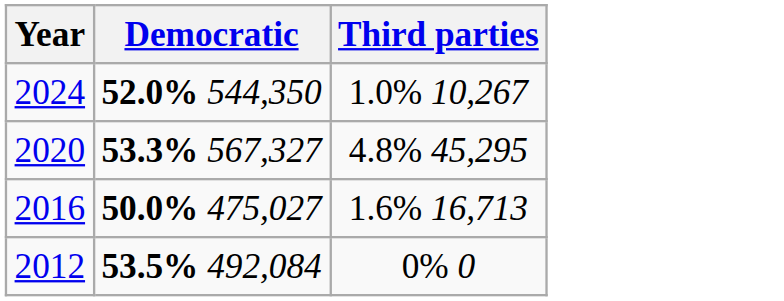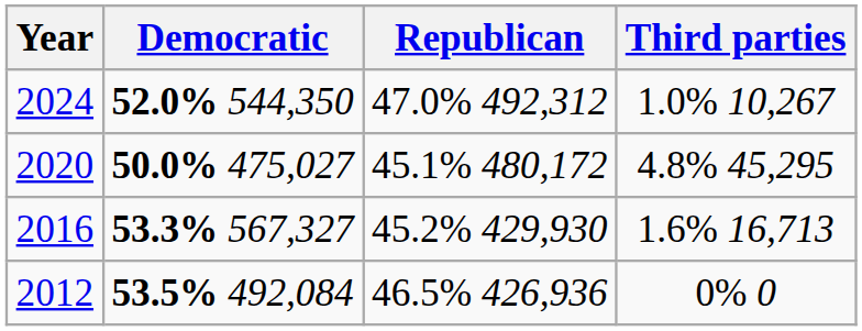 <table class="wikitable" style="float:center; margin:1em; font-size:95%;">
 <tr>
 <th>Year</th>
 <th><a href='#'>Democratic</a></th>
+<th><a href='#'>Republican</a></th>
 <th><a href='#'>Third parties</a></th>
 </tr>
 <tr>
 <td align="center" ><a href='#'>2024</a></td>
 <td align="center" ><strong>52.0%</strong> <em>544,350</em></td>
+<td align="center" >47.0% <em>492,312</em></td>
 <td align="center" >1.0% <em>10,267</em></td>
 </tr>
 <tr>
 <td align="center" ><a href='#'>2020</a></td>
-<td align="center" ><strong>53.3%</strong> <em>567,327</em></td>
+<td align="center" ><strong>50.0%</strong> <em>475,027</em></td>
+<td align="center" >45.1% <em>480,172</em></td>
 <td align="center" >4.8% <em>45,295</em></td>
 </tr>
 <tr>
 <td align="center" ><a href='#'>2016</a></td>
-<td align="center" ><strong>50.0%</strong> <em>475,027</em></td>
+<td align="center" ><strong>53.3%</strong> <em>567,327</em></td>
+<td align="center" >45.2% <em>429,930</em></td>
 <td align="center" >1.6% <em>16,713</em></td>
 </tr>
 <tr>
 <td align="center" ><a href='#'>2012</a></td>
 <td align="center" ><strong>53.5%</strong> <em>492,084</em></td>
+<td align="center" >46.5% <em>426,936</em></td>
 <td align="center" >0% <em>0</em></td>
 </tr>
 </table>
